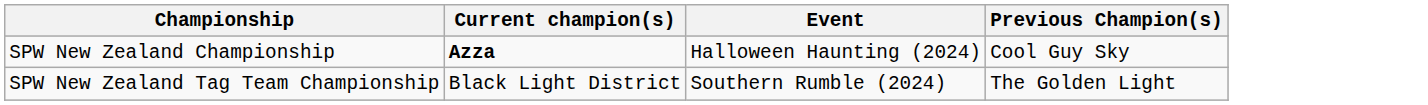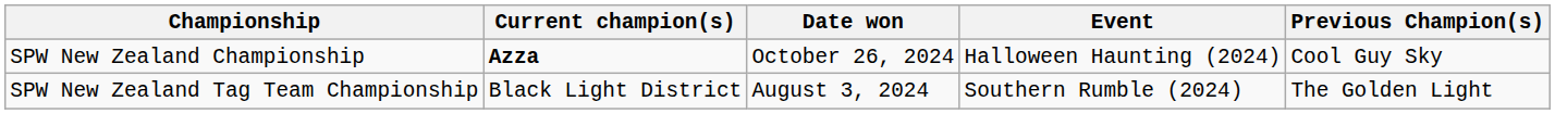 <table class="wikitable">
 <tr>
 <th>Championship</th>
 <th>Current champion(s)</th>
+<th>Date won</th>
 <th>Event</th>
 <th>Previous Champion(s)</th>
 </tr>
 <tr>
 <td>SPW New Zealand Championship</td>
 <td><strong>Azza</strong></td>
+<td>October 26, 2024</td>
 <td>Halloween Haunting (2024)</td>
 <td>Cool Guy Sky</td>
 </tr>
 <tr>
 <td>SPW New Zealand Tag Team Championship</td>
 <td>Black Light District <br></td>
+<td>August 3, 2024</td>
 <td>Southern Rumble (2024)</td>
 <td>The Golden Light <br></td>
 </tr>
 </table>
